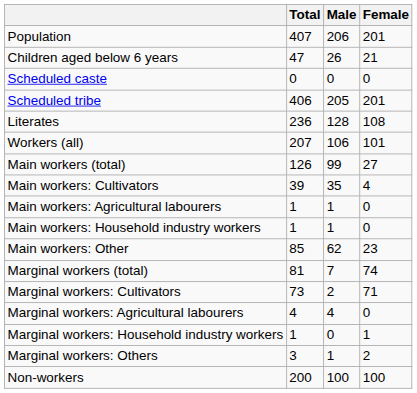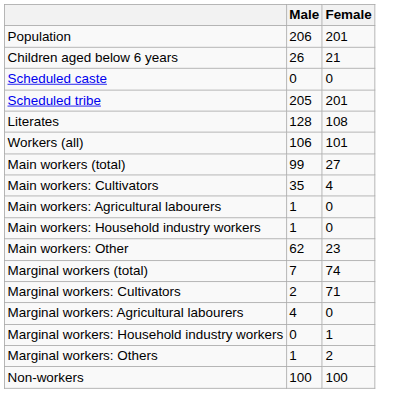 <table class="wikitable sortable">
 <tr>
 <th></th>
-<th>Total</th>
 <th>Male</th>
 <th>Female</th>
 </tr>
 <tr>
 <td>Population</td>
-<td>407</td>
 <td>206</td>
 <td>201</td>
 </tr>
 <tr>
 <td>Children aged below 6 years</td>
-<td>47</td>
 <td>26</td>
 <td>21</td>
 </tr>
 <tr>
 <td><a href='#'>Scheduled caste</a></td>
 <td>0</td>
 <td>0</td>
-<td>0</td>
 </tr>
 <tr>
 <td><a href='#'>Scheduled tribe</a></td>
-<td>406</td>
 <td>205</td>
 <td>201</td>
 </tr>
 <tr>
 <td>Literates</td>
-<td>236</td>
 <td>128</td>
 <td>108</td>
 </tr>
 <tr>
 <td>Workers (all)</td>
-<td>207</td>
 <td>106</td>
 <td>101</td>
 </tr>
 <tr>
 <td>Main workers (total)</td>
-<td>126</td>
 <td>99</td>
 <td>27</td>
 </tr>
 <tr>
 <td>Main workers: Cultivators</td>
-<td>39</td>
 <td>35</td>
 <td>4</td>
 </tr>
 <tr>
 <td>Main workers: Agricultural labourers</td>
 <td>1</td>
-<td>1</td>
 <td>0</td>
 </tr>
 <tr>
 <td>Main workers: Household industry workers</td>
 <td>1</td>
-<td>1</td>
 <td>0</td>
 </tr>
 <tr>
 <td>Main workers: Other</td>
-<td>85</td>
 <td>62</td>
 <td>23</td>
 </tr>
 <tr>
 <td>Marginal workers (total)</td>
-<td>81</td>
 <td>7</td>
 <td>74</td>
 </tr>
 <tr>
 <td>Marginal workers: Cultivators</td>
-<td>73</td>
 <td>2</td>
 <td>71</td>
 </tr>
 <tr>
 <td>Marginal workers: Agricultural labourers</td>
 <td>4</td>
-<td>4</td>
 <td>0</td>
 </tr>
 <tr>
 <td>Marginal workers: Household industry workers</td>
-<td>1</td>
 <td>0</td>
 <td>1</td>
 </tr>
 <tr>
 <td>Marginal workers: Others</td>
-<td>3</td>
 <td>1</td>
 <td>2</td>
 </tr>
 <tr>
 <td>Non-workers</td>
-<td>200</td>
 <td>100</td>
 <td>100</td>
 </tr>
 </table>
